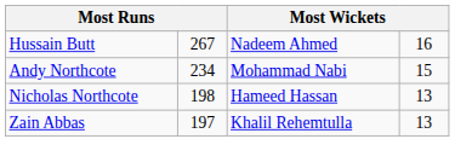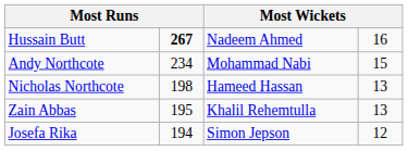 <table class="wikitable">
 <tr>
 <th colspan="2" align="center">Most Runs</th>
 <th colspan="2" align="center">Most Wickets</th>
 </tr>
 <tr>
 <td width=160> <a href='#'>Hussain Butt</a></td>
-<td width=40 align=center>267</td>
+<td width=40 align=center><strong>267</strong></td>
 <td> <a href='#'>Nadeem Ahmed</a></td>
 <td width=40 align=center>16</td>
 </tr>
 <tr>
 <td> <a href='#'>Andy Northcote</a></td>
 <td align=center>234</td>
 <td> <a href='#'>Mohammad Nabi</a></td>
 <td align=center>15</td>
 </tr>
 <tr>
 <td> <a href='#'>Nicholas Northcote</a></td>
 <td align=center>198</td>
 <td width=160> <a href='#'>Hameed Hassan</a></td>
 <td align=center>13</td>
 </tr>
 <tr>
 <td> <a href='#'>Zain Abbas</a></td>
-<td align=center>197</td>
+<td align=center>195</td>
 <td> <a href='#'>Khalil Rehemtulla</a></td>
 <td align=center>13</td>
 </tr>
+<tr>
+<td> <a href='#'>Josefa Rika</a></td>
+<td align=center>194</td>
+<td> <a href='#'>Simon Jepson</a></td>
+<td align=center>12</td>
+</tr>
 </table>
